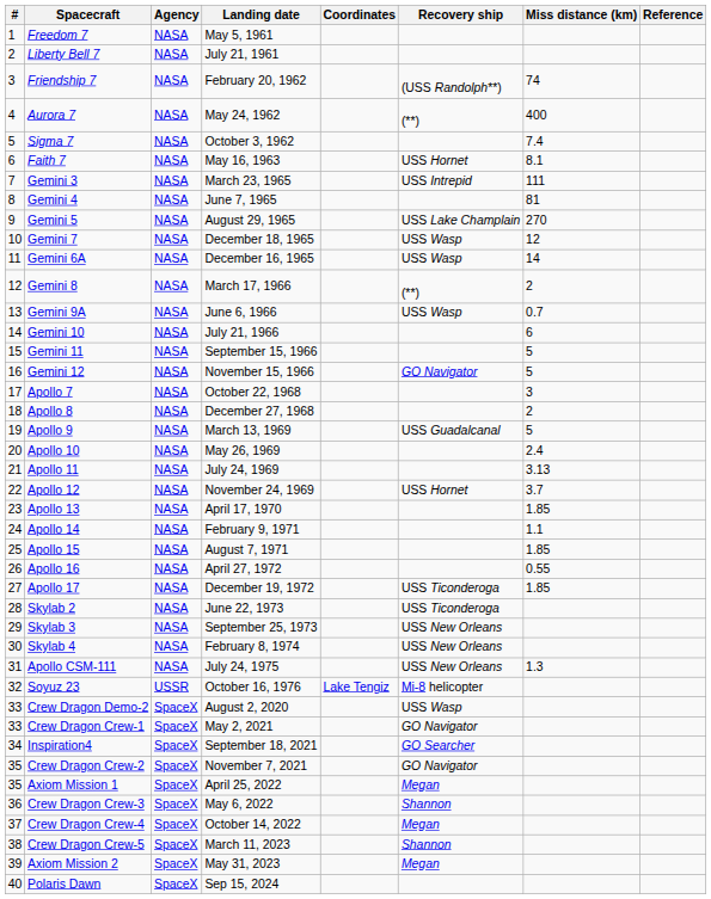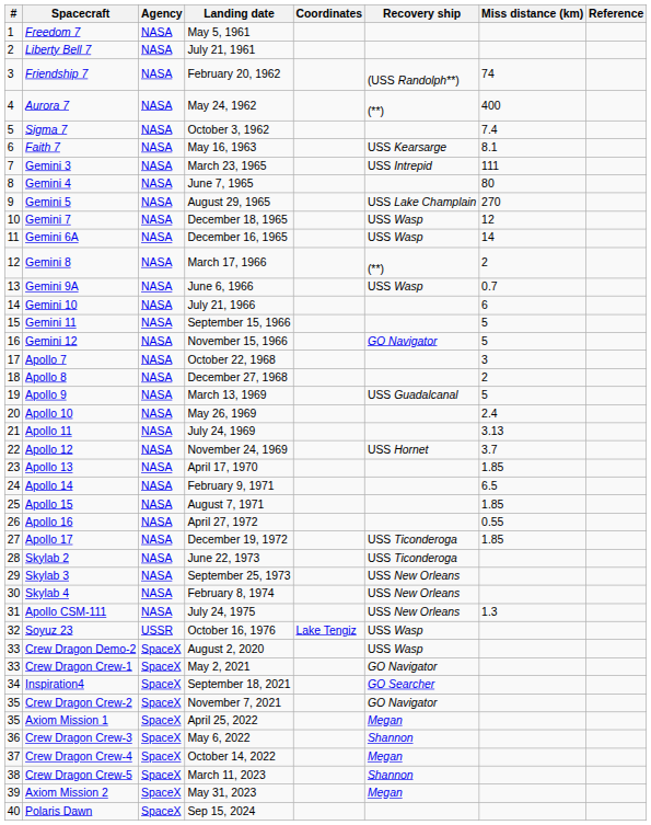 <table class="wikitable">
 <tr>
 <th>#</th>
 <th>Spacecraft</th>
 <th>Agency</th>
 <th>Landing date</th>
 <th>Coordinates</th>
 <th>Recovery ship</th>
 <th>Miss distance (km)</th>
 <th>Reference</th>
 </tr>
 <tr>
 <td>1</td>
 <td><em><a href='#'>Freedom 7</a></em></td>
 <td><a href='#'>NASA</a></td>
 <td>May 5, 1961</td>
 <td></td>
 <td></td>
 <td></td>
 <td></td>
 </tr>
 <tr>
 <td>2</td>
 <td><em><a href='#'>Liberty Bell 7</a></em></td>
 <td><a href='#'>NASA</a></td>
 <td>July 21, 1961</td>
 <td></td>
 <td></td>
 <td></td>
 <td></td>
 </tr>
 <tr>
 <td>3</td>
 <td><em><a href='#'>Friendship 7</a></em></td>
 <td><a href='#'>NASA</a></td>
 <td>February 20, 1962</td>
 <td></td>
 <td><br>(USS <em>Randolph</em>**)</td>
 <td>74</td>
 <td></td>
 </tr>
 <tr>
 <td>4</td>
 <td><em><a href='#'>Aurora 7</a></em></td>
 <td><a href='#'>NASA</a></td>
 <td>May 24, 1962</td>
 <td></td>
 <td><br>(**)</td>
 <td>400</td>
 <td></td>
 </tr>
 <tr>
 <td>5</td>
 <td><em><a href='#'>Sigma 7</a></em></td>
 <td><a href='#'>NASA</a></td>
 <td>October 3, 1962</td>
 <td></td>
 <td></td>
 <td>7.4</td>
 <td></td>
 </tr>
 <tr>
 <td>6</td>
 <td><em><a href='#'>Faith 7</a></em></td>
 <td><a href='#'>NASA</a></td>
 <td>May 16, 1963</td>
 <td></td>
-<td>USS <em>Hornet</em></td>
+<td>USS <em>Kearsarge</em></td>
 <td>8.1</td>
 <td></td>
 </tr>
 <tr>
 <td>7</td>
 <td><a href='#'>Gemini 3</a></td>
 <td><a href='#'>NASA</a></td>
 <td>March 23, 1965</td>
 <td></td>
 <td>USS <em>Intrepid</em></td>
 <td>111</td>
 <td></td>
 </tr>
 <tr>
 <td>8</td>
 <td><a href='#'>Gemini 4</a></td>
 <td><a href='#'>NASA</a></td>
 <td>June 7, 1965</td>
 <td></td>
 <td></td>
-<td>81</td>
+<td>80</td>
 <td></td>
 </tr>
 <tr>
 <td>9</td>
 <td><a href='#'>Gemini 5</a></td>
 <td><a href='#'>NASA</a></td>
 <td>August 29, 1965</td>
 <td></td>
 <td>USS <em>Lake Champlain</em></td>
 <td>270</td>
 <td></td>
 </tr>
 <tr>
 <td>10</td>
 <td><a href='#'>Gemini 7</a></td>
 <td><a href='#'>NASA</a></td>
 <td>December 18, 1965</td>
 <td></td>
 <td>USS <em>Wasp</em></td>
 <td>12</td>
 <td></td>
 </tr>
 <tr>
 <td>11</td>
 <td><a href='#'>Gemini 6A</a></td>
 <td><a href='#'>NASA</a></td>
 <td>December 16, 1965</td>
 <td></td>
 <td>USS <em>Wasp</em></td>
 <td>14</td>
 <td></td>
 </tr>
 <tr>
 <td>12</td>
 <td><a href='#'>Gemini 8</a></td>
 <td><a href='#'>NASA</a></td>
 <td>March 17, 1966</td>
 <td></td>
 <td><br>(**)</td>
 <td>2</td>
 <td></td>
 </tr>
 <tr>
 <td>13</td>
 <td><a href='#'>Gemini 9A</a></td>
 <td><a href='#'>NASA</a></td>
 <td>June 6, 1966</td>
 <td></td>
 <td>USS <em>Wasp</em></td>
 <td>0.7</td>
 <td></td>
 </tr>
 <tr>
 <td>14</td>
 <td><a href='#'>Gemini 10</a></td>
 <td><a href='#'>NASA</a></td>
 <td>July 21, 1966</td>
 <td></td>
 <td></td>
 <td>6</td>
 <td></td>
 </tr>
 <tr>
 <td>15</td>
 <td><a href='#'>Gemini 11</a></td>
 <td><a href='#'>NASA</a></td>
 <td>September 15, 1966</td>
 <td></td>
 <td></td>
 <td>5</td>
 <td></td>
 </tr>
 <tr>
 <td>16</td>
 <td><a href='#'>Gemini 12</a></td>
 <td><a href='#'>NASA</a></td>
 <td>November 15, 1966</td>
 <td></td>
 <td><em><a href='#'>GO Navigator</a></em></td>
 <td>5</td>
 <td></td>
 </tr>
 <tr>
 <td>17</td>
 <td><a href='#'>Apollo 7</a></td>
 <td><a href='#'>NASA</a></td>
 <td>October 22, 1968</td>
 <td></td>
 <td></td>
 <td>3</td>
 <td></td>
 </tr>
 <tr>
 <td>18</td>
 <td><a href='#'>Apollo 8</a></td>
 <td><a href='#'>NASA</a></td>
 <td>December 27, 1968</td>
 <td></td>
 <td></td>
 <td>2</td>
 <td></td>
 </tr>
 <tr>
 <td>19</td>
 <td><a href='#'>Apollo 9</a></td>
 <td><a href='#'>NASA</a></td>
 <td>March 13, 1969</td>
 <td></td>
 <td>USS <em>Guadalcanal</em></td>
 <td>5</td>
 <td></td>
 </tr>
 <tr>
 <td>20</td>
 <td><a href='#'>Apollo 10</a></td>
 <td><a href='#'>NASA</a></td>
 <td>May 26, 1969</td>
 <td></td>
 <td></td>
 <td>2.4</td>
 <td></td>
 </tr>
 <tr>
 <td>21</td>
 <td><a href='#'>Apollo 11</a></td>
 <td><a href='#'>NASA</a></td>
 <td>July 24, 1969</td>
 <td></td>
 <td></td>
 <td>3.13</td>
 <td></td>
 </tr>
 <tr>
 <td>22</td>
 <td><a href='#'>Apollo 12</a></td>
 <td><a href='#'>NASA</a></td>
 <td>November 24, 1969</td>
 <td></td>
 <td>USS <em>Hornet</em></td>
 <td>3.7</td>
 <td></td>
 </tr>
 <tr>
 <td>23</td>
 <td><a href='#'>Apollo 13</a></td>
 <td><a href='#'>NASA</a></td>
 <td>April 17, 1970</td>
 <td></td>
 <td></td>
 <td>1.85</td>
 <td></td>
 </tr>
 <tr>
 <td>24</td>
 <td><a href='#'>Apollo 14</a></td>
 <td><a href='#'>NASA</a></td>
 <td>February 9, 1971</td>
 <td></td>
 <td></td>
-<td>1.1</td>
+<td>6.5</td>
 <td></td>
 </tr>
 <tr>
 <td>25</td>
 <td><a href='#'>Apollo 15</a></td>
 <td><a href='#'>NASA</a></td>
 <td>August 7, 1971</td>
 <td></td>
 <td></td>
 <td>1.85</td>
 <td></td>
 </tr>
 <tr>
 <td>26</td>
 <td><a href='#'>Apollo 16</a></td>
 <td><a href='#'>NASA</a></td>
 <td>April 27, 1972</td>
 <td></td>
 <td></td>
 <td>0.55</td>
 <td></td>
 </tr>
 <tr>
 <td>27</td>
 <td><a href='#'>Apollo 17</a></td>
 <td><a href='#'>NASA</a></td>
 <td>December 19, 1972</td>
 <td></td>
 <td>USS <em>Ticonderoga</em></td>
 <td>1.85</td>
 <td></td>
 </tr>
 <tr>
 <td>28</td>
 <td><a href='#'>Skylab 2</a></td>
 <td><a href='#'>NASA</a></td>
 <td>June 22, 1973</td>
 <td></td>
 <td>USS <em>Ticonderoga</em></td>
 <td></td>
 <td></td>
 </tr>
 <tr>
 <td>29</td>
 <td><a href='#'>Skylab 3</a></td>
 <td><a href='#'>NASA</a></td>
 <td>September 25, 1973</td>
 <td></td>
 <td>USS <em>New Orleans</em></td>
 <td></td>
 <td></td>
 </tr>
 <tr>
 <td>30</td>
 <td><a href='#'>Skylab 4</a></td>
 <td><a href='#'>NASA</a></td>
 <td>February 8, 1974</td>
 <td></td>
 <td>USS <em>New Orleans</em></td>
 <td></td>
 <td></td>
 </tr>
 <tr>
 <td>31</td>
 <td><a href='#'>Apollo CSM-111</a></td>
 <td><a href='#'>NASA</a></td>
 <td>July 24, 1975</td>
 <td></td>
 <td>USS <em>New Orleans</em></td>
 <td>1.3</td>
 <td></td>
 </tr>
 <tr>
 <td>32</td>
 <td><a href='#'>Soyuz 23</a></td>
 <td><a href='#'>USSR</a></td>
 <td>October 16, 1976</td>
 <td><a href='#'>Lake Tengiz</a></td>
-<td><a href='#'>Mi-8</a> helicopter</td>
+<td>USS <em>Wasp</em></td>
 <td></td>
 <td></td>
 </tr>
 <tr>
 <td>33</td>
 <td><a href='#'>Crew Dragon Demo-2</a></td>
 <td><a href='#'>SpaceX</a></td>
 <td>August 2, 2020</td>
 <td></td>
 <td>USS <em>Wasp</em></td>
 <td></td>
 <td></td>
 </tr>
 <tr>
 <td>33</td>
 <td><a href='#'>Crew Dragon Crew-1</a></td>
 <td><a href='#'>SpaceX</a></td>
 <td>May 2, 2021</td>
 <td></td>
 <td><em>GO Navigator</em></td>
 <td></td>
 <td></td>
 </tr>
 <tr>
 <td>34</td>
 <td><a href='#'>Inspiration4</a></td>
 <td><a href='#'>SpaceX</a></td>
 <td>September 18, 2021</td>
 <td></td>
 <td><em><a href='#'>GO Searcher</a></em></td>
 <td></td>
 <td></td>
 </tr>
 <tr>
 <td>35</td>
 <td><a href='#'>Crew Dragon Crew-2</a></td>
 <td><a href='#'>SpaceX</a></td>
 <td>November 7, 2021</td>
 <td></td>
 <td><em>GO Navigator</em></td>
 <td></td>
 <td></td>
 </tr>
 <tr>
 <td>35</td>
 <td><a href='#'>Axiom Mission 1</a></td>
 <td><a href='#'>SpaceX</a></td>
 <td>April 25, 2022</td>
 <td></td>
 <td><em><a href='#'>Megan</a></em></td>
 <td></td>
 <td></td>
 </tr>
 <tr>
 <td>36</td>
 <td><a href='#'>Crew Dragon Crew-3</a></td>
 <td><a href='#'>SpaceX</a></td>
 <td>May 6, 2022</td>
 <td></td>
 <td><em><a href='#'>Shannon</a></em></td>
 <td></td>
 <td></td>
 </tr>
 <tr>
 <td>37</td>
 <td><a href='#'>Crew Dragon Crew-4</a></td>
 <td><a href='#'>SpaceX</a></td>
 <td>October 14, 2022</td>
 <td></td>
 <td><em><a href='#'>Megan</a></em></td>
 <td></td>
 <td></td>
 </tr>
 <tr>
 <td>38</td>
 <td><a href='#'>Crew Dragon Crew-5</a></td>
 <td><a href='#'>SpaceX</a></td>
 <td>March 11, 2023</td>
 <td></td>
 <td><em><a href='#'>Shannon</a></em></td>
 <td></td>
 <td></td>
 </tr>
 <tr>
 <td>39</td>
 <td><a href='#'>Axiom Mission 2</a></td>
 <td><a href='#'>SpaceX</a></td>
 <td>May 31, 2023</td>
 <td></td>
 <td><em><a href='#'>Megan</a></em></td>
 <td></td>
 <td></td>
 </tr>
 <tr>
 <td>40</td>
 <td><a href='#'>Polaris Dawn</a></td>
 <td><a href='#'>SpaceX</a></td>
 <td>Sep 15, 2024</td>
 <td></td>
 <td></td>
 <td></td>
 <td></td>
 </tr>
 </table>
